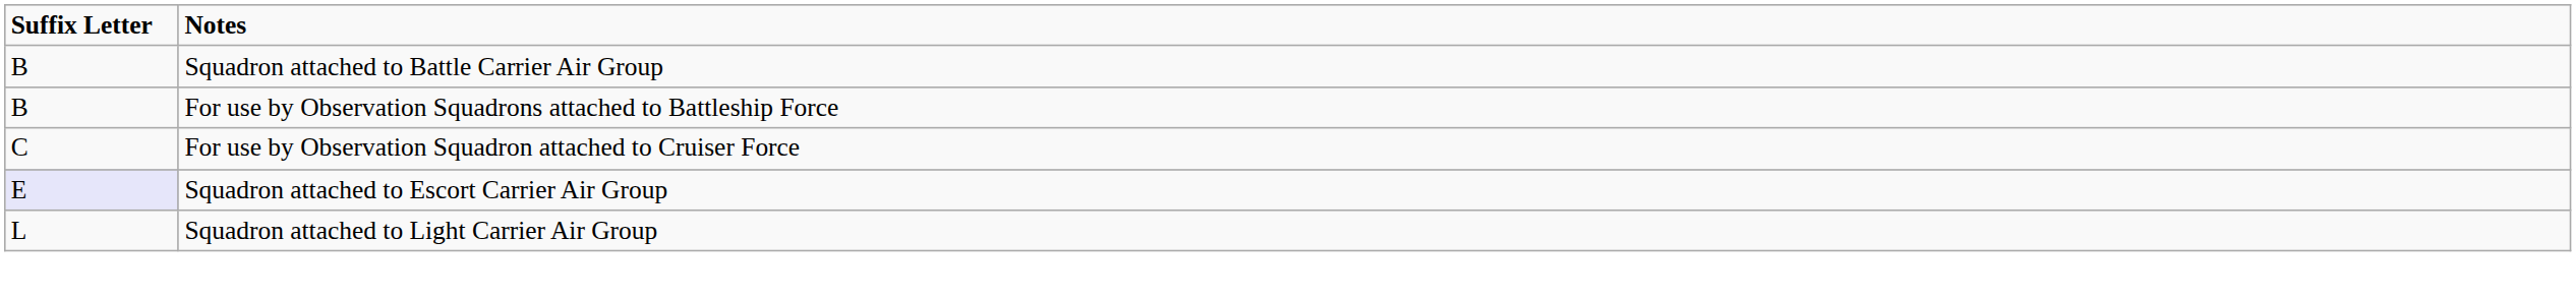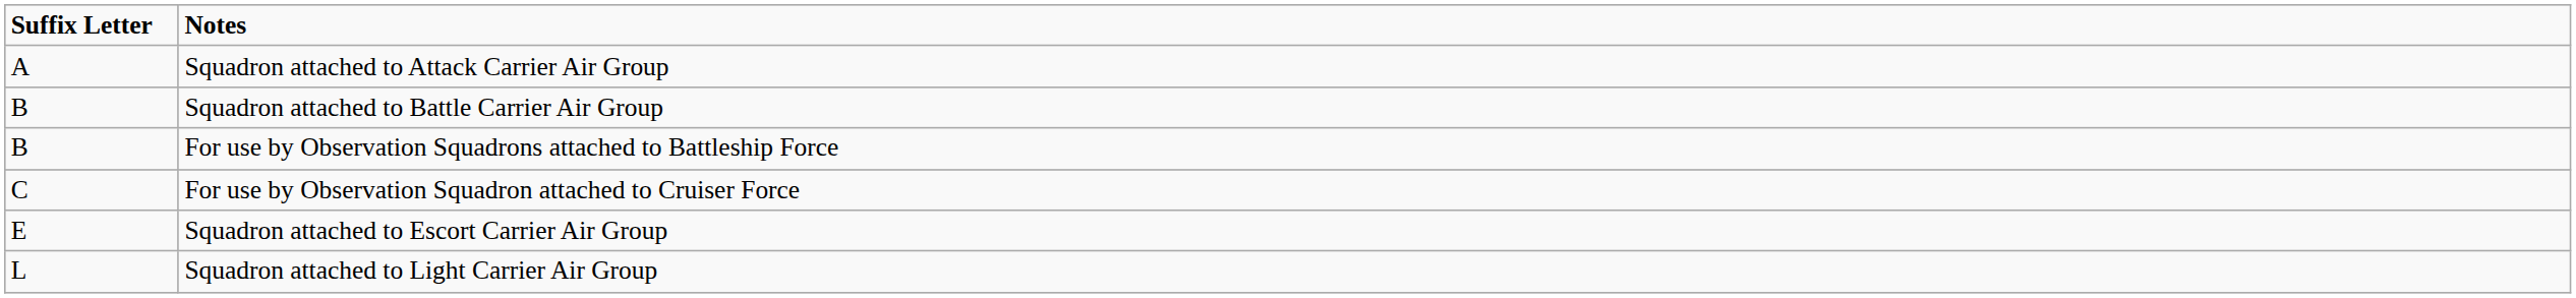 <table class="wikitable" style="width: 80%;">
 <tr>
 <td style="width: 100px;"><strong>Suffix Letter</strong></td>
 <td><strong>Notes</strong></td>
+</tr>
+<tr>
+<td>A</td>
+<td>Squadron attached to Attack Carrier Air Group</td>
 </tr>
 <tr>
 <td>B</td>
 <td>Squadron attached to Battle Carrier Air Group</td>
 </tr>
 <tr>
 <td>B</td>
 <td>For use by Observation Squadrons attached to Battleship Force</td>
 </tr>
 <tr>
 <td>C</td>
 <td>For use by Observation Squadron attached to Cruiser Force</td>
 </tr>
 <tr>
-<td style="background: lavender;">E</td>
+<td>E</td>
 <td>Squadron attached to Escort Carrier Air Group</td>
 </tr>
 <tr>
 <td>L</td>
 <td>Squadron attached to Light Carrier Air Group</td>
 </tr>
 </table>
